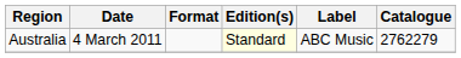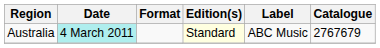 <table class="wikitable plainrowheaders">
 <tr>
 <th scope="col">Region</th>
 <th scope="col">Date</th>
 <th scope="col">Format</th>
 <th scope="col">Edition(s)</th>
 <th scope="col">Label</th>
 <th scope="col">Catalogue</th>
 </tr>
 <tr>
 <td>Australia</td>
-<td>4 March 2011 </td>
+<td style="background: paleturquoise;">4 March 2011 </td>
 <td></td>
 <td style="background: lightyellow;">Standard</td>
 <td>ABC Music</td>
-<td>2762279</td>
+<td>2767679</td>
 </tr>
 <tr>
 </tr>
 </table>
